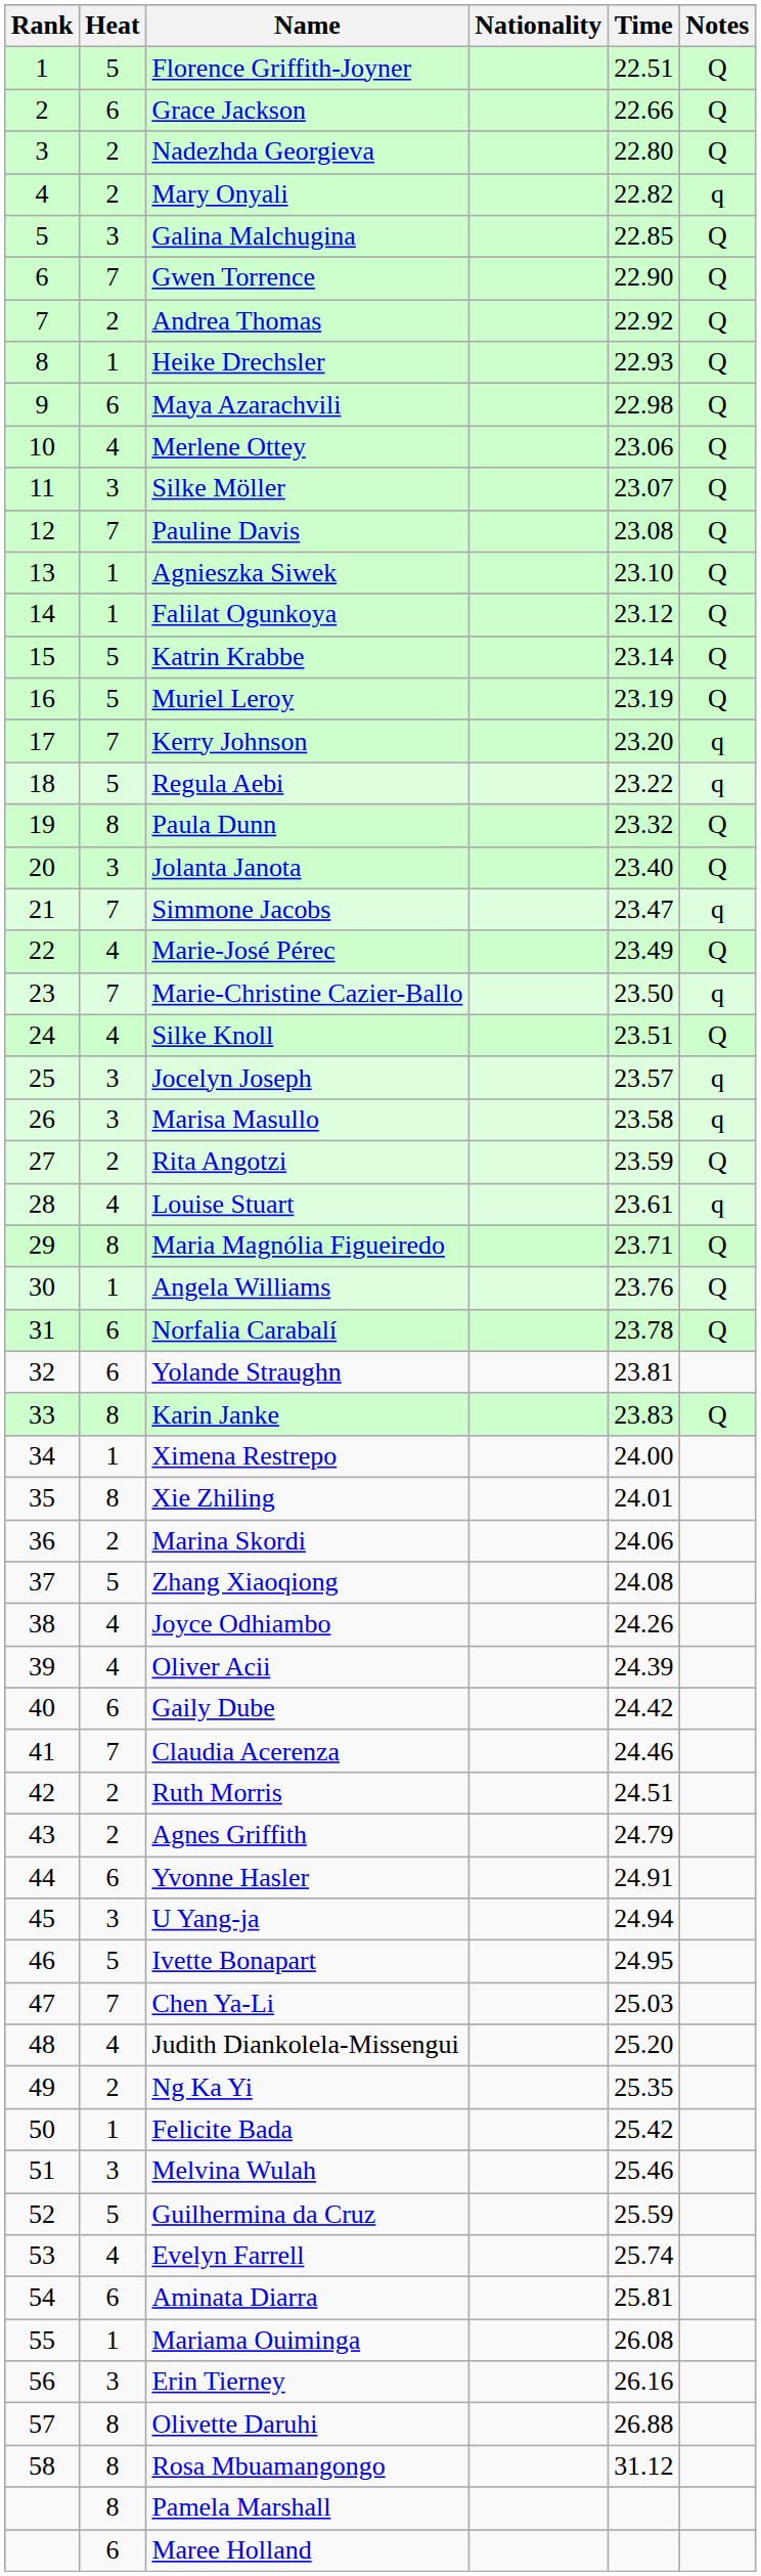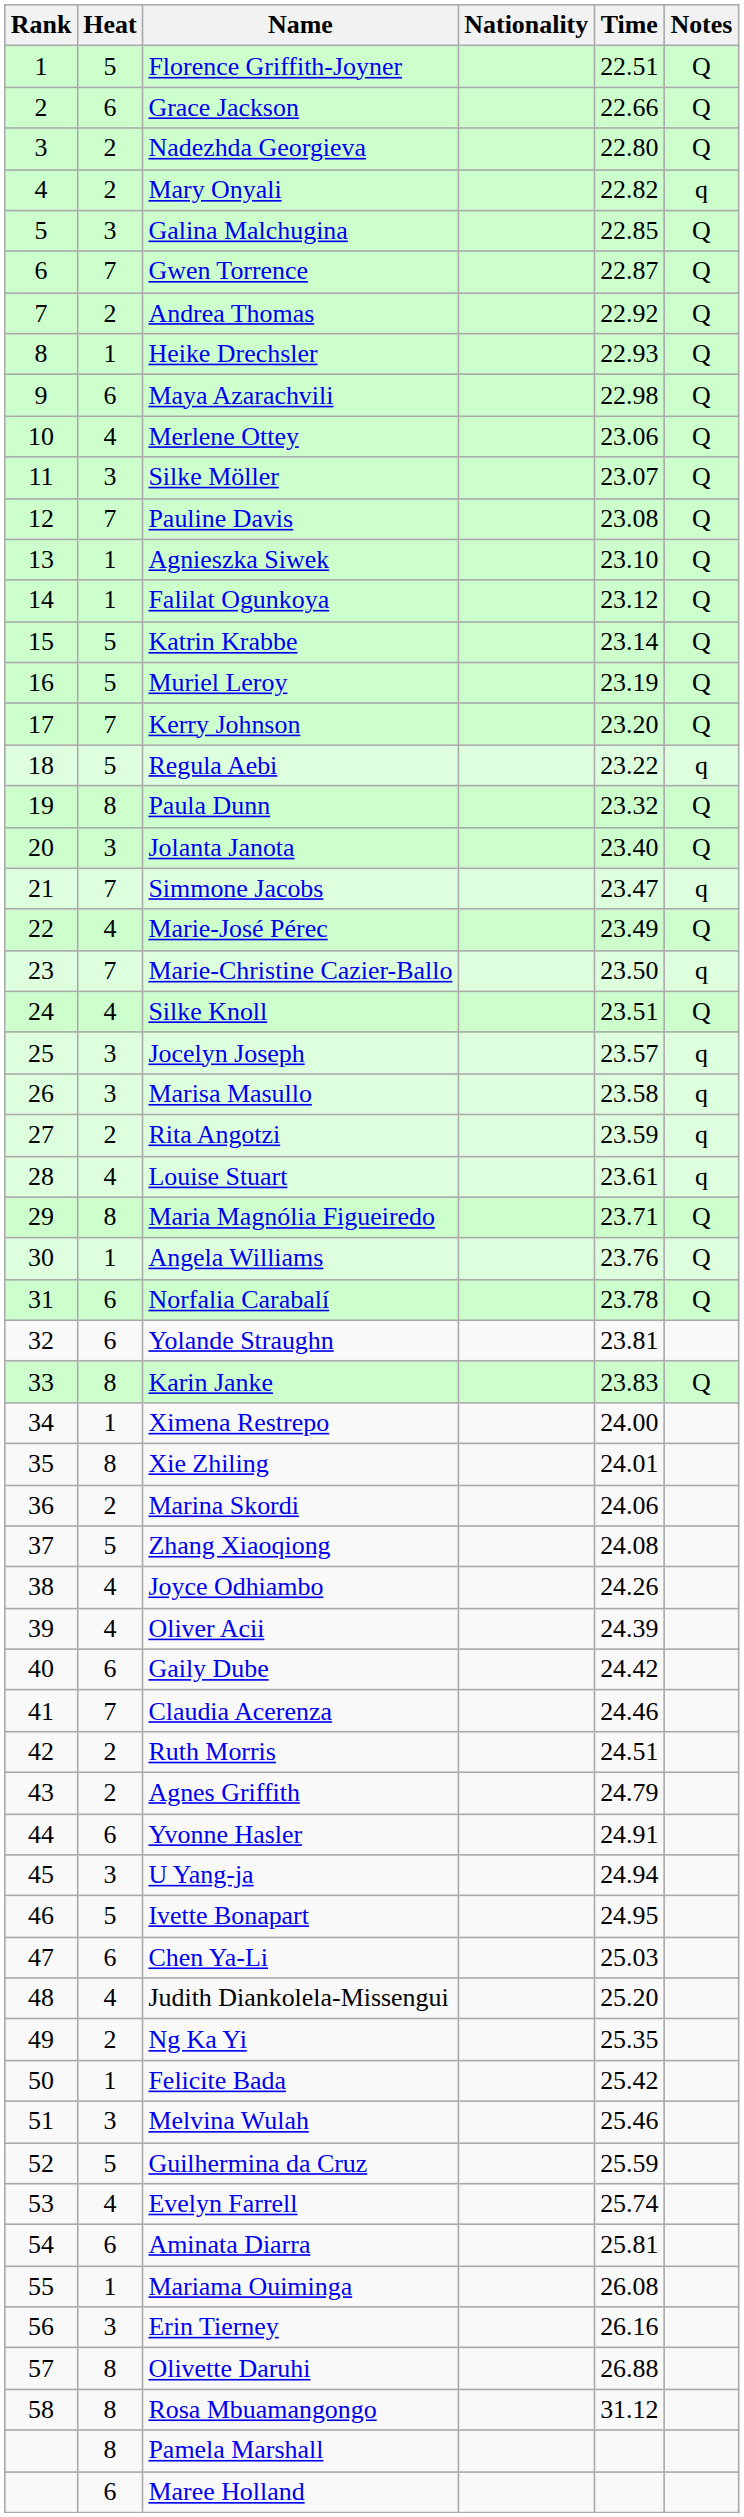 <table class="wikitable sortable" style="text-align:center">
 <tr>
 <th>Rank</th>
 <th>Heat</th>
 <th>Name</th>
 <th>Nationality</th>
 <th>Time</th>
 <th>Notes</th>
 </tr>
 <tr bgcolor=ccffcc>
 <td>1</td>
 <td>5</td>
 <td align="left"><a href='#'>Florence Griffith-Joyner</a></td>
 <td align=left></td>
 <td>22.51</td>
 <td>Q</td>
 </tr>
 <tr bgcolor=ccffcc>
 <td>2</td>
 <td>6</td>
 <td align="left"><a href='#'>Grace Jackson</a></td>
 <td align=left></td>
 <td>22.66</td>
 <td>Q</td>
 </tr>
 <tr bgcolor=ccffcc>
 <td>3</td>
 <td>2</td>
 <td align="left"><a href='#'>Nadezhda Georgieva</a></td>
 <td align=left></td>
 <td>22.80</td>
 <td>Q</td>
 </tr>
 <tr bgcolor=ccffcc>
 <td>4</td>
 <td>2</td>
 <td align="left"><a href='#'>Mary Onyali</a></td>
 <td align=left></td>
 <td>22.82</td>
 <td>q</td>
 </tr>
 <tr bgcolor=ccffcc>
 <td>5</td>
 <td>3</td>
 <td align="left"><a href='#'>Galina Malchugina</a></td>
 <td align=left></td>
 <td>22.85</td>
 <td>Q</td>
 </tr>
 <tr bgcolor=ccffcc>
 <td>6</td>
 <td>7</td>
 <td align="left"><a href='#'>Gwen Torrence</a></td>
 <td align=left></td>
-<td>22.90</td>
+<td>22.87</td>
 <td>Q</td>
 </tr>
 <tr bgcolor=ccffcc>
 <td>7</td>
 <td>2</td>
 <td align="left"><a href='#'>Andrea Thomas</a></td>
 <td align=left></td>
 <td>22.92</td>
 <td>Q</td>
 </tr>
 <tr bgcolor=ccffcc>
 <td>8</td>
 <td>1</td>
 <td align="left"><a href='#'>Heike Drechsler</a></td>
 <td align=left></td>
 <td>22.93</td>
 <td>Q</td>
 </tr>
 <tr bgcolor=ccffcc>
 <td>9</td>
 <td>6</td>
 <td align="left"><a href='#'>Maya Azarachvili</a></td>
 <td align=left></td>
 <td>22.98</td>
 <td>Q</td>
 </tr>
 <tr bgcolor=ccffcc>
 <td>10</td>
 <td>4</td>
 <td align="left"><a href='#'>Merlene Ottey</a></td>
 <td align=left></td>
 <td>23.06</td>
 <td>Q</td>
 </tr>
 <tr bgcolor=ccffcc>
 <td>11</td>
 <td>3</td>
 <td align="left"><a href='#'>Silke Möller</a></td>
 <td align=left></td>
 <td>23.07</td>
 <td>Q</td>
 </tr>
 <tr bgcolor=ccffcc>
 <td>12</td>
 <td>7</td>
 <td align="left"><a href='#'>Pauline Davis</a></td>
 <td align=left></td>
 <td>23.08</td>
 <td>Q</td>
 </tr>
 <tr bgcolor=ccffcc>
 <td>13</td>
 <td>1</td>
 <td align="left"><a href='#'>Agnieszka Siwek</a></td>
 <td align=left></td>
 <td>23.10</td>
 <td>Q</td>
 </tr>
 <tr bgcolor=ccffcc>
 <td>14</td>
 <td>1</td>
 <td align="left"><a href='#'>Falilat Ogunkoya</a></td>
 <td align=left></td>
 <td>23.12</td>
 <td>Q</td>
 </tr>
 <tr bgcolor=ccffcc>
 <td>15</td>
 <td>5</td>
 <td align="left"><a href='#'>Katrin Krabbe</a></td>
 <td align=left></td>
 <td>23.14</td>
 <td>Q</td>
 </tr>
 <tr bgcolor=ccffcc>
 <td>16</td>
 <td>5</td>
 <td align="left"><a href='#'>Muriel Leroy</a></td>
 <td align=left></td>
 <td>23.19</td>
 <td>Q</td>
 </tr>
 <tr bgcolor=ccffcc>
 <td>17</td>
 <td>7</td>
 <td align="left"><a href='#'>Kerry Johnson</a></td>
 <td align=left></td>
 <td>23.20</td>
-<td>q</td>
+<td>Q</td>
 </tr>
 <tr bgcolor=ddffdd>
 <td>18</td>
 <td>5</td>
 <td align="left"><a href='#'>Regula Aebi</a></td>
 <td align=left></td>
 <td>23.22</td>
 <td>q</td>
 </tr>
 <tr bgcolor=ccffcc>
 <td>19</td>
 <td>8</td>
 <td align="left"><a href='#'>Paula Dunn</a></td>
 <td align=left></td>
 <td>23.32</td>
 <td>Q</td>
 </tr>
 <tr bgcolor=ccffcc>
 <td>20</td>
 <td>3</td>
 <td align="left"><a href='#'>Jolanta Janota</a></td>
 <td align=left></td>
 <td>23.40</td>
 <td>Q</td>
 </tr>
 <tr bgcolor=ddffdd>
 <td>21</td>
 <td>7</td>
 <td align="left"><a href='#'>Simmone Jacobs</a></td>
 <td align=left></td>
 <td>23.47</td>
 <td>q</td>
 </tr>
 <tr bgcolor=ccffcc>
 <td>22</td>
 <td>4</td>
 <td align="left"><a href='#'>Marie-José Pérec</a></td>
 <td align=left></td>
 <td>23.49</td>
 <td>Q</td>
 </tr>
 <tr bgcolor=ddffdd>
 <td>23</td>
 <td>7</td>
 <td align="left"><a href='#'>Marie-Christine Cazier-Ballo</a></td>
 <td align=left></td>
 <td>23.50</td>
 <td>q</td>
 </tr>
 <tr bgcolor=ccffcc>
 <td>24</td>
 <td>4</td>
 <td align="left"><a href='#'>Silke Knoll</a></td>
 <td align=left></td>
 <td>23.51</td>
 <td>Q</td>
 </tr>
 <tr bgcolor=ddffdd>
 <td>25</td>
 <td>3</td>
 <td align="left"><a href='#'>Jocelyn Joseph</a></td>
 <td align=left></td>
 <td>23.57</td>
 <td>q</td>
 </tr>
 <tr bgcolor=ddffdd>
 <td>26</td>
 <td>3</td>
 <td align="left"><a href='#'>Marisa Masullo</a></td>
 <td align=left></td>
 <td>23.58</td>
 <td>q</td>
 </tr>
 <tr bgcolor=ddffdd>
 <td>27</td>
 <td>2</td>
 <td align="left"><a href='#'>Rita Angotzi</a></td>
 <td align=left></td>
 <td>23.59</td>
-<td>Q</td>
+<td>q</td>
 </tr>
 <tr bgcolor=ddffdd>
 <td>28</td>
 <td>4</td>
 <td align="left"><a href='#'>Louise Stuart</a></td>
 <td align=left></td>
 <td>23.61</td>
 <td>q</td>
 </tr>
 <tr bgcolor=ccffcc>
 <td>29</td>
 <td>8</td>
 <td align="left"><a href='#'>Maria Magnólia Figueiredo</a></td>
 <td align=left></td>
 <td>23.71</td>
 <td>Q</td>
 </tr>
 <tr bgcolor=ddffdd>
 <td>30</td>
 <td>1</td>
 <td align="left"><a href='#'>Angela Williams</a></td>
 <td align=left></td>
 <td>23.76</td>
 <td>Q</td>
 </tr>
 <tr bgcolor=ccffcc>
 <td>31</td>
 <td>6</td>
 <td align="left"><a href='#'>Norfalia Carabalí</a></td>
 <td align=left></td>
 <td>23.78</td>
 <td>Q</td>
 </tr>
 <tr>
 <td>32</td>
 <td>6</td>
 <td align="left"><a href='#'>Yolande Straughn</a></td>
 <td align=left></td>
 <td>23.81</td>
 <td></td>
 </tr>
 <tr bgcolor=ccffcc>
 <td>33</td>
 <td>8</td>
 <td align="left"><a href='#'>Karin Janke</a></td>
 <td align=left></td>
 <td>23.83</td>
 <td>Q</td>
 </tr>
 <tr>
 <td>34</td>
 <td>1</td>
 <td align="left"><a href='#'>Ximena Restrepo</a></td>
 <td align=left></td>
 <td>24.00</td>
 <td></td>
 </tr>
 <tr>
 <td>35</td>
 <td>8</td>
 <td align="left"><a href='#'>Xie Zhiling</a></td>
 <td align=left></td>
 <td>24.01</td>
 <td></td>
 </tr>
 <tr>
 <td>36</td>
 <td>2</td>
 <td align="left"><a href='#'>Marina Skordi</a></td>
 <td align=left></td>
 <td>24.06</td>
 <td></td>
 </tr>
 <tr>
 <td>37</td>
 <td>5</td>
 <td align="left"><a href='#'>Zhang Xiaoqiong</a></td>
 <td align=left></td>
 <td>24.08</td>
 <td></td>
 </tr>
 <tr>
 <td>38</td>
 <td>4</td>
 <td align="left"><a href='#'>Joyce Odhiambo</a></td>
 <td align=left></td>
 <td>24.26</td>
 <td></td>
 </tr>
 <tr>
 <td>39</td>
 <td>4</td>
 <td align="left"><a href='#'>Oliver Acii</a></td>
 <td align=left></td>
 <td>24.39</td>
 <td></td>
 </tr>
 <tr>
 <td>40</td>
 <td>6</td>
 <td align="left"><a href='#'>Gaily Dube</a></td>
 <td align=left></td>
 <td>24.42</td>
 <td></td>
 </tr>
 <tr>
 <td>41</td>
 <td>7</td>
 <td align="left"><a href='#'>Claudia Acerenza</a></td>
 <td align=left></td>
 <td>24.46</td>
 <td></td>
 </tr>
 <tr>
 <td>42</td>
 <td>2</td>
 <td align="left"><a href='#'>Ruth Morris</a></td>
 <td align=left></td>
 <td>24.51</td>
 <td></td>
 </tr>
 <tr>
 <td>43</td>
 <td>2</td>
 <td align="left"><a href='#'>Agnes Griffith</a></td>
 <td align=left></td>
 <td>24.79</td>
 <td></td>
 </tr>
 <tr>
 <td>44</td>
 <td>6</td>
 <td align="left"><a href='#'>Yvonne Hasler</a></td>
 <td align=left></td>
 <td>24.91</td>
 <td></td>
 </tr>
 <tr>
 <td>45</td>
 <td>3</td>
 <td align="left"><a href='#'>U Yang-ja</a></td>
 <td align=left></td>
 <td>24.94</td>
 <td></td>
 </tr>
 <tr>
 <td>46</td>
 <td>5</td>
 <td align="left"><a href='#'>Ivette Bonapart</a></td>
 <td align=left></td>
 <td>24.95</td>
 <td></td>
 </tr>
 <tr>
 <td>47</td>
-<td>7</td>
+<td>6</td>
 <td align="left"><a href='#'>Chen Ya-Li</a></td>
 <td align=left></td>
 <td>25.03</td>
 <td></td>
 </tr>
 <tr>
 <td>48</td>
 <td>4</td>
 <td align="left">Judith Diankolela-Missengui</td>
 <td align=left></td>
 <td>25.20</td>
 <td></td>
 </tr>
 <tr>
 <td>49</td>
 <td>2</td>
 <td align="left"><a href='#'>Ng Ka Yi</a></td>
 <td align=left></td>
 <td>25.35</td>
 <td></td>
 </tr>
 <tr>
 <td>50</td>
 <td>1</td>
 <td align="left"><a href='#'>Felicite Bada</a></td>
 <td align=left></td>
 <td>25.42</td>
 <td></td>
 </tr>
 <tr>
 <td>51</td>
 <td>3</td>
 <td align="left"><a href='#'>Melvina Wulah</a></td>
 <td align=left></td>
 <td>25.46</td>
 <td></td>
 </tr>
 <tr>
 <td>52</td>
 <td>5</td>
 <td align="left"><a href='#'>Guilhermina da Cruz</a></td>
 <td align=left></td>
 <td>25.59</td>
 <td></td>
 </tr>
 <tr>
 <td>53</td>
 <td>4</td>
 <td align="left"><a href='#'>Evelyn Farrell</a></td>
 <td align=left></td>
 <td>25.74</td>
 <td></td>
 </tr>
 <tr>
 <td>54</td>
 <td>6</td>
 <td align="left"><a href='#'>Aminata Diarra</a></td>
 <td align=left></td>
 <td>25.81</td>
 <td></td>
 </tr>
 <tr>
 <td>55</td>
 <td>1</td>
 <td align="left"><a href='#'>Mariama Ouiminga</a></td>
 <td align=left></td>
 <td>26.08</td>
 <td></td>
 </tr>
 <tr>
 <td>56</td>
 <td>3</td>
 <td align="left"><a href='#'>Erin Tierney</a></td>
 <td align=left></td>
 <td>26.16</td>
 <td></td>
 </tr>
 <tr>
 <td>57</td>
 <td>8</td>
 <td align="left"><a href='#'>Olivette Daruhi</a></td>
 <td align=left></td>
 <td>26.88</td>
 <td></td>
 </tr>
 <tr>
 <td>58</td>
 <td>8</td>
 <td align="left"><a href='#'>Rosa Mbuamangongo</a></td>
 <td align=left></td>
 <td>31.12</td>
 <td></td>
 </tr>
 <tr>
 <td></td>
 <td>8</td>
 <td align="left"><a href='#'>Pamela Marshall</a></td>
 <td align=left></td>
 <td></td>
 <td></td>
 </tr>
 <tr>
 <td></td>
 <td>6</td>
 <td align="left"><a href='#'>Maree Holland</a></td>
 <td align=left></td>
 <td></td>
 <td></td>
 </tr>
 </table>
